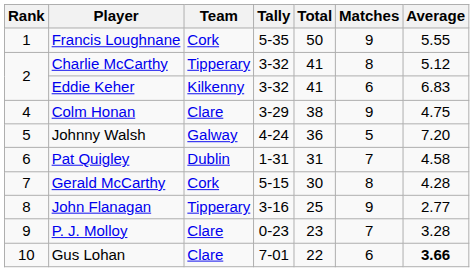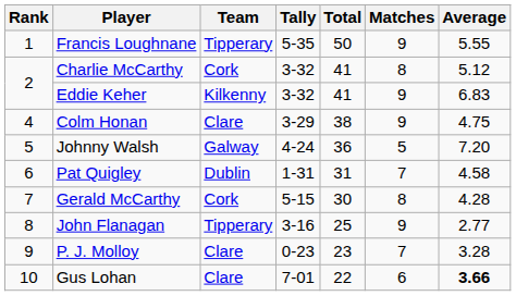 <table class="wikitable">
 <tr>
 <th>Rank</th>
 <th>Player</th>
 <th>Team</th>
 <th>Tally</th>
 <th>Total</th>
 <th>Matches</th>
 <th>Average</th>
 </tr>
 <tr>
 <td rowspan=1 align=center>1</td>
 <td><a href='#'>Francis Loughnane</a></td>
-<td><a href='#'>Cork</a></td>
+<td><a href='#'>Tipperary</a></td>
 <td align=center>5-35</td>
 <td align=center>50</td>
 <td align=center>9</td>
 <td align=center>5.55</td>
 </tr>
 <tr>
 <td rowspan=2 align=center>2</td>
 <td><a href='#'>Charlie McCarthy</a></td>
-<td><a href='#'>Tipperary</a></td>
+<td><a href='#'>Cork</a></td>
 <td align=center>3-32</td>
 <td align=center>41</td>
 <td align=center>8</td>
 <td align=center>5.12</td>
 </tr>
 <tr>
 <td><a href='#'>Eddie Keher</a></td>
 <td><a href='#'>Kilkenny</a></td>
 <td align=center>3-32</td>
 <td align=center>41</td>
-<td align=center>6</td>
+<td align=center>9</td>
 <td align=center>6.83</td>
 </tr>
 <tr>
 <td rowspan=1 align=center>4</td>
 <td><a href='#'>Colm Honan</a></td>
 <td><a href='#'>Clare</a></td>
 <td align=center>3-29</td>
 <td align=center>38</td>
 <td align=center>9</td>
 <td align=center>4.75</td>
 </tr>
 <tr>
 <td rowspan=1 align=center>5</td>
 <td>Johnny Walsh</td>
 <td><a href='#'>Galway</a></td>
 <td align=center>4-24</td>
 <td align=center>36</td>
 <td align=center>5</td>
 <td align=center>7.20</td>
 </tr>
 <tr>
 <td rowspan=1 align=center>6</td>
 <td><a href='#'>Pat Quigley</a></td>
 <td><a href='#'>Dublin</a></td>
 <td align=center>1-31</td>
 <td align=center>31</td>
 <td align=center>7</td>
 <td align=center>4.58</td>
 </tr>
 <tr>
 <td rowspan=1 align=center>7</td>
 <td><a href='#'>Gerald McCarthy</a></td>
 <td><a href='#'>Cork</a></td>
 <td align=center>5-15</td>
 <td align=center>30</td>
 <td align=center>8</td>
 <td align=center>4.28</td>
 </tr>
 <tr>
 <td rowspan=1 align=center>8</td>
 <td><a href='#'>John Flanagan</a></td>
 <td><a href='#'>Tipperary</a></td>
 <td align=center>3-16</td>
 <td align=center>25</td>
 <td align=center>9</td>
 <td align=center>2.77</td>
 </tr>
 <tr>
 <td rowspan=1 align=center>9</td>
 <td><a href='#'>P. J. Molloy</a></td>
 <td><a href='#'>Clare</a></td>
 <td align=center>0-23</td>
 <td align=center>23</td>
 <td align=center>7</td>
 <td align=center>3.28</td>
 </tr>
 <tr>
 <td rowspan=1 align=center>10</td>
 <td>Gus Lohan</td>
 <td><a href='#'>Clare</a></td>
 <td align=center>7-01</td>
 <td align=center>22</td>
 <td align=center>6</td>
 <td align=center><strong>3.66</strong></td>
 </tr>
 </table>
